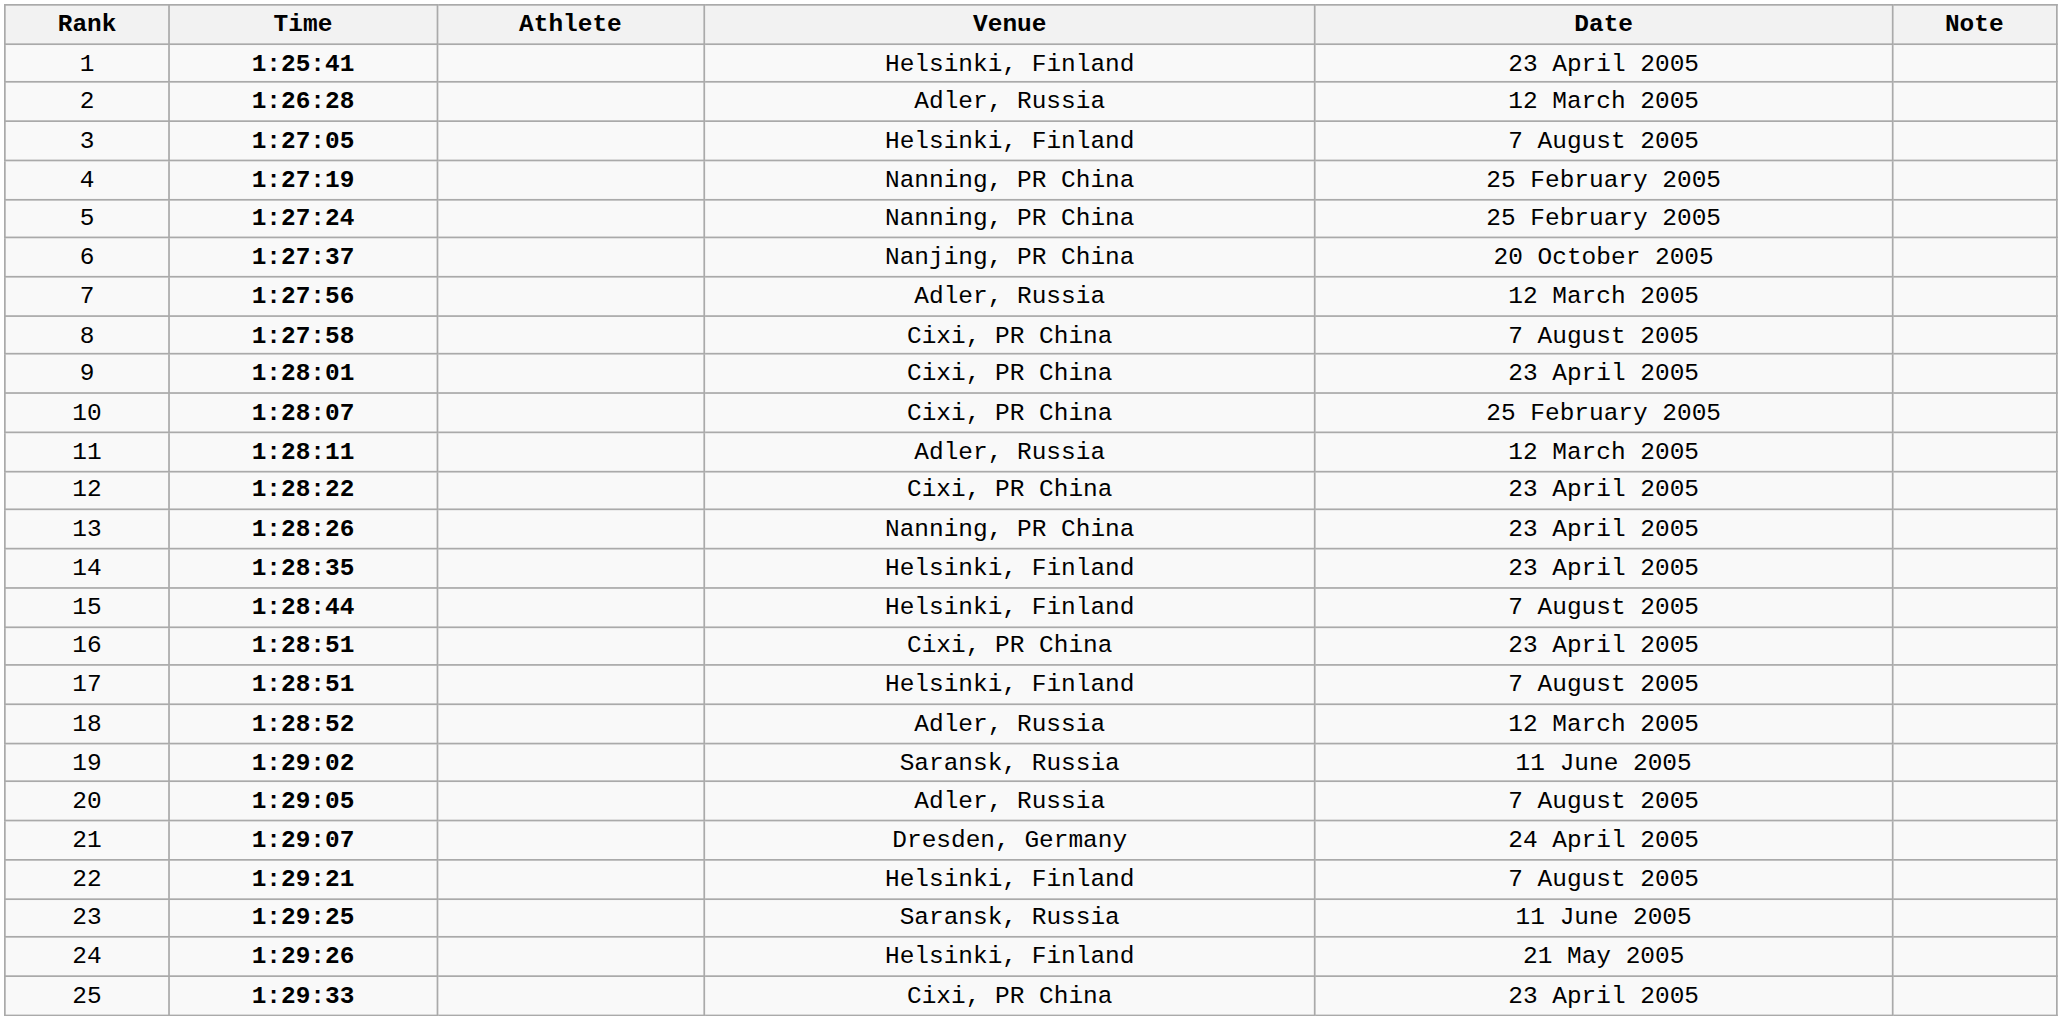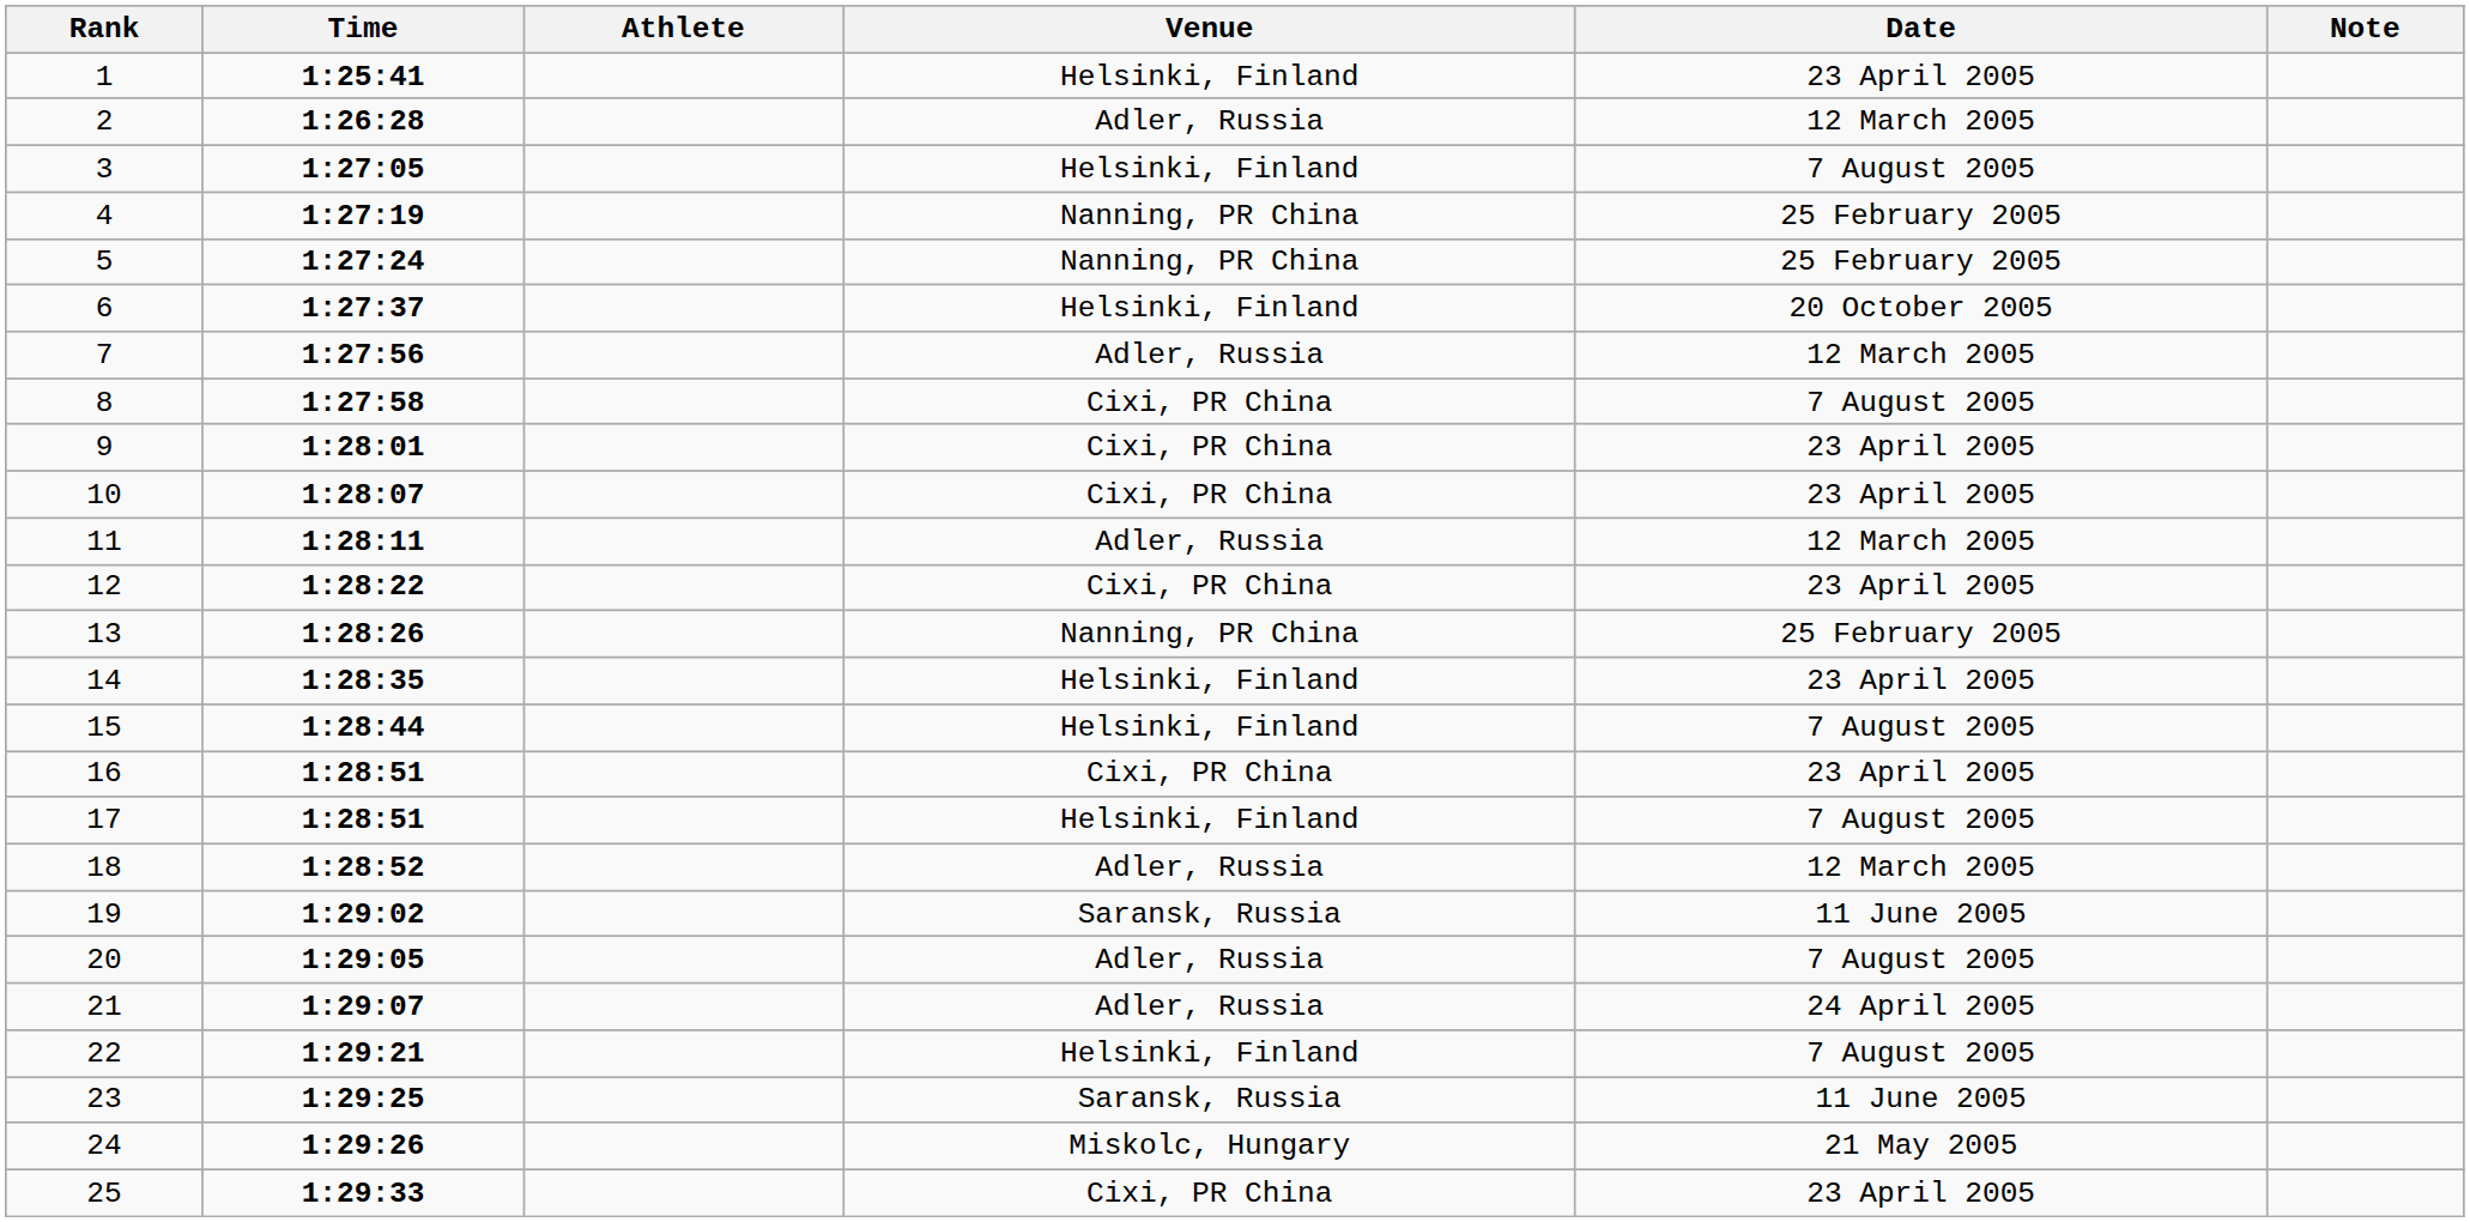 <table class="wikitable" style=" text-align:center; font-size:110%;" width="95%">
 <tr>
 <th>Rank</th>
 <th>Time</th>
 <th>Athlete</th>
 <th>Venue</th>
 <th>Date</th>
 <th>Note</th>
 </tr>
 <tr>
 <td>1</td>
 <td><strong>1:25:41</strong></td>
 <td align=left></td>
 <td>Helsinki, Finland</td>
 <td>23 April 2005</td>
 <td></td>
 </tr>
 <tr>
 <td>2</td>
 <td><strong>1:26:28</strong></td>
 <td align=left></td>
 <td>Adler, Russia</td>
 <td>12 March 2005</td>
 <td></td>
 </tr>
 <tr>
 <td>3</td>
 <td><strong>1:27:05</strong></td>
 <td align=left></td>
 <td>Helsinki, Finland</td>
 <td>7 August 2005</td>
 <td></td>
 </tr>
 <tr>
 <td>4</td>
 <td><strong>1:27:19</strong></td>
 <td align=left></td>
 <td>Nanning, PR China</td>
 <td>25 February 2005</td>
 <td></td>
 </tr>
 <tr>
 <td>5</td>
 <td><strong>1:27:24</strong></td>
 <td align=left></td>
 <td>Nanning, PR China</td>
 <td>25 February 2005</td>
 <td></td>
 </tr>
 <tr>
 <td>6</td>
 <td><strong>1:27:37</strong></td>
 <td align=left></td>
-<td>Nanjing, PR China</td>
+<td>Helsinki, Finland</td>
 <td>20 October 2005</td>
 <td></td>
 </tr>
 <tr>
 <td>7</td>
 <td><strong>1:27:56</strong></td>
 <td align=left></td>
 <td>Adler, Russia</td>
 <td>12 March 2005</td>
 <td></td>
 </tr>
 <tr>
 <td>8</td>
 <td><strong>1:27:58</strong></td>
 <td align=left></td>
 <td>Cixi, PR China</td>
 <td>7 August 2005</td>
 <td></td>
 </tr>
 <tr>
 <td>9</td>
 <td><strong>1:28:01</strong></td>
 <td align=left></td>
 <td>Cixi, PR China</td>
 <td>23 April 2005</td>
 <td></td>
 </tr>
 <tr>
 <td>10</td>
 <td><strong>1:28:07</strong></td>
 <td align=left></td>
 <td>Cixi, PR China</td>
-<td>25 February 2005</td>
+<td>23 April 2005</td>
 <td></td>
 </tr>
 <tr>
 <td>11</td>
 <td><strong>1:28:11</strong></td>
 <td align=left></td>
 <td>Adler, Russia</td>
 <td>12 March 2005</td>
 <td></td>
 </tr>
 <tr>
 <td>12</td>
 <td><strong>1:28:22</strong></td>
 <td align=left></td>
 <td>Cixi, PR China</td>
 <td>23 April 2005</td>
 <td></td>
 </tr>
 <tr>
 <td>13</td>
 <td><strong>1:28:26</strong></td>
 <td align=left></td>
 <td>Nanning, PR China</td>
-<td>23 April 2005</td>
+<td>25 February 2005</td>
 <td></td>
 </tr>
 <tr>
 <td>14</td>
 <td><strong>1:28:35</strong></td>
 <td align=left></td>
 <td>Helsinki, Finland</td>
 <td>23 April 2005</td>
 <td></td>
 </tr>
 <tr>
 <td>15</td>
 <td><strong>1:28:44</strong></td>
 <td align=left></td>
 <td>Helsinki, Finland</td>
 <td>7 August 2005</td>
 <td></td>
 </tr>
 <tr>
 <td>16</td>
 <td><strong>1:28:51</strong></td>
 <td align=left></td>
 <td>Cixi, PR China</td>
 <td>23 April 2005</td>
 <td></td>
 </tr>
 <tr>
 <td>17</td>
 <td><strong>1:28:51</strong></td>
 <td align=left></td>
 <td>Helsinki, Finland</td>
 <td>7 August 2005</td>
 <td></td>
 </tr>
 <tr>
 <td>18</td>
 <td><strong>1:28:52</strong></td>
 <td align=left></td>
 <td>Adler, Russia</td>
 <td>12 March 2005</td>
 <td></td>
 </tr>
 <tr>
 <td>19</td>
 <td><strong>1:29:02</strong></td>
 <td align=left></td>
 <td>Saransk, Russia</td>
 <td>11 June 2005</td>
 <td></td>
 </tr>
 <tr>
 <td>20</td>
 <td><strong>1:29:05</strong></td>
 <td align=left></td>
 <td>Adler, Russia</td>
 <td>7 August 2005</td>
 <td></td>
 </tr>
 <tr>
 <td>21</td>
 <td><strong>1:29:07</strong></td>
 <td align=left></td>
-<td>Dresden, Germany</td>
+<td>Adler, Russia</td>
 <td>24 April 2005</td>
 <td></td>
 </tr>
 <tr>
 <td>22</td>
 <td><strong>1:29:21</strong></td>
 <td align=left></td>
 <td>Helsinki, Finland</td>
 <td>7 August 2005</td>
 <td></td>
 </tr>
 <tr>
 <td>23</td>
 <td><strong>1:29:25</strong></td>
 <td align=left></td>
 <td>Saransk, Russia</td>
 <td>11 June 2005</td>
 <td></td>
 </tr>
 <tr>
 <td>24</td>
 <td><strong>1:29:26</strong></td>
 <td align=left></td>
-<td>Helsinki, Finland</td>
+<td>Miskolc, Hungary</td>
 <td>21 May 2005</td>
 <td></td>
 </tr>
 <tr>
 <td>25</td>
 <td><strong>1:29:33</strong></td>
 <td align=left></td>
 <td>Cixi, PR China</td>
 <td>23 April 2005</td>
 <td></td>
 </tr>
 </table>
